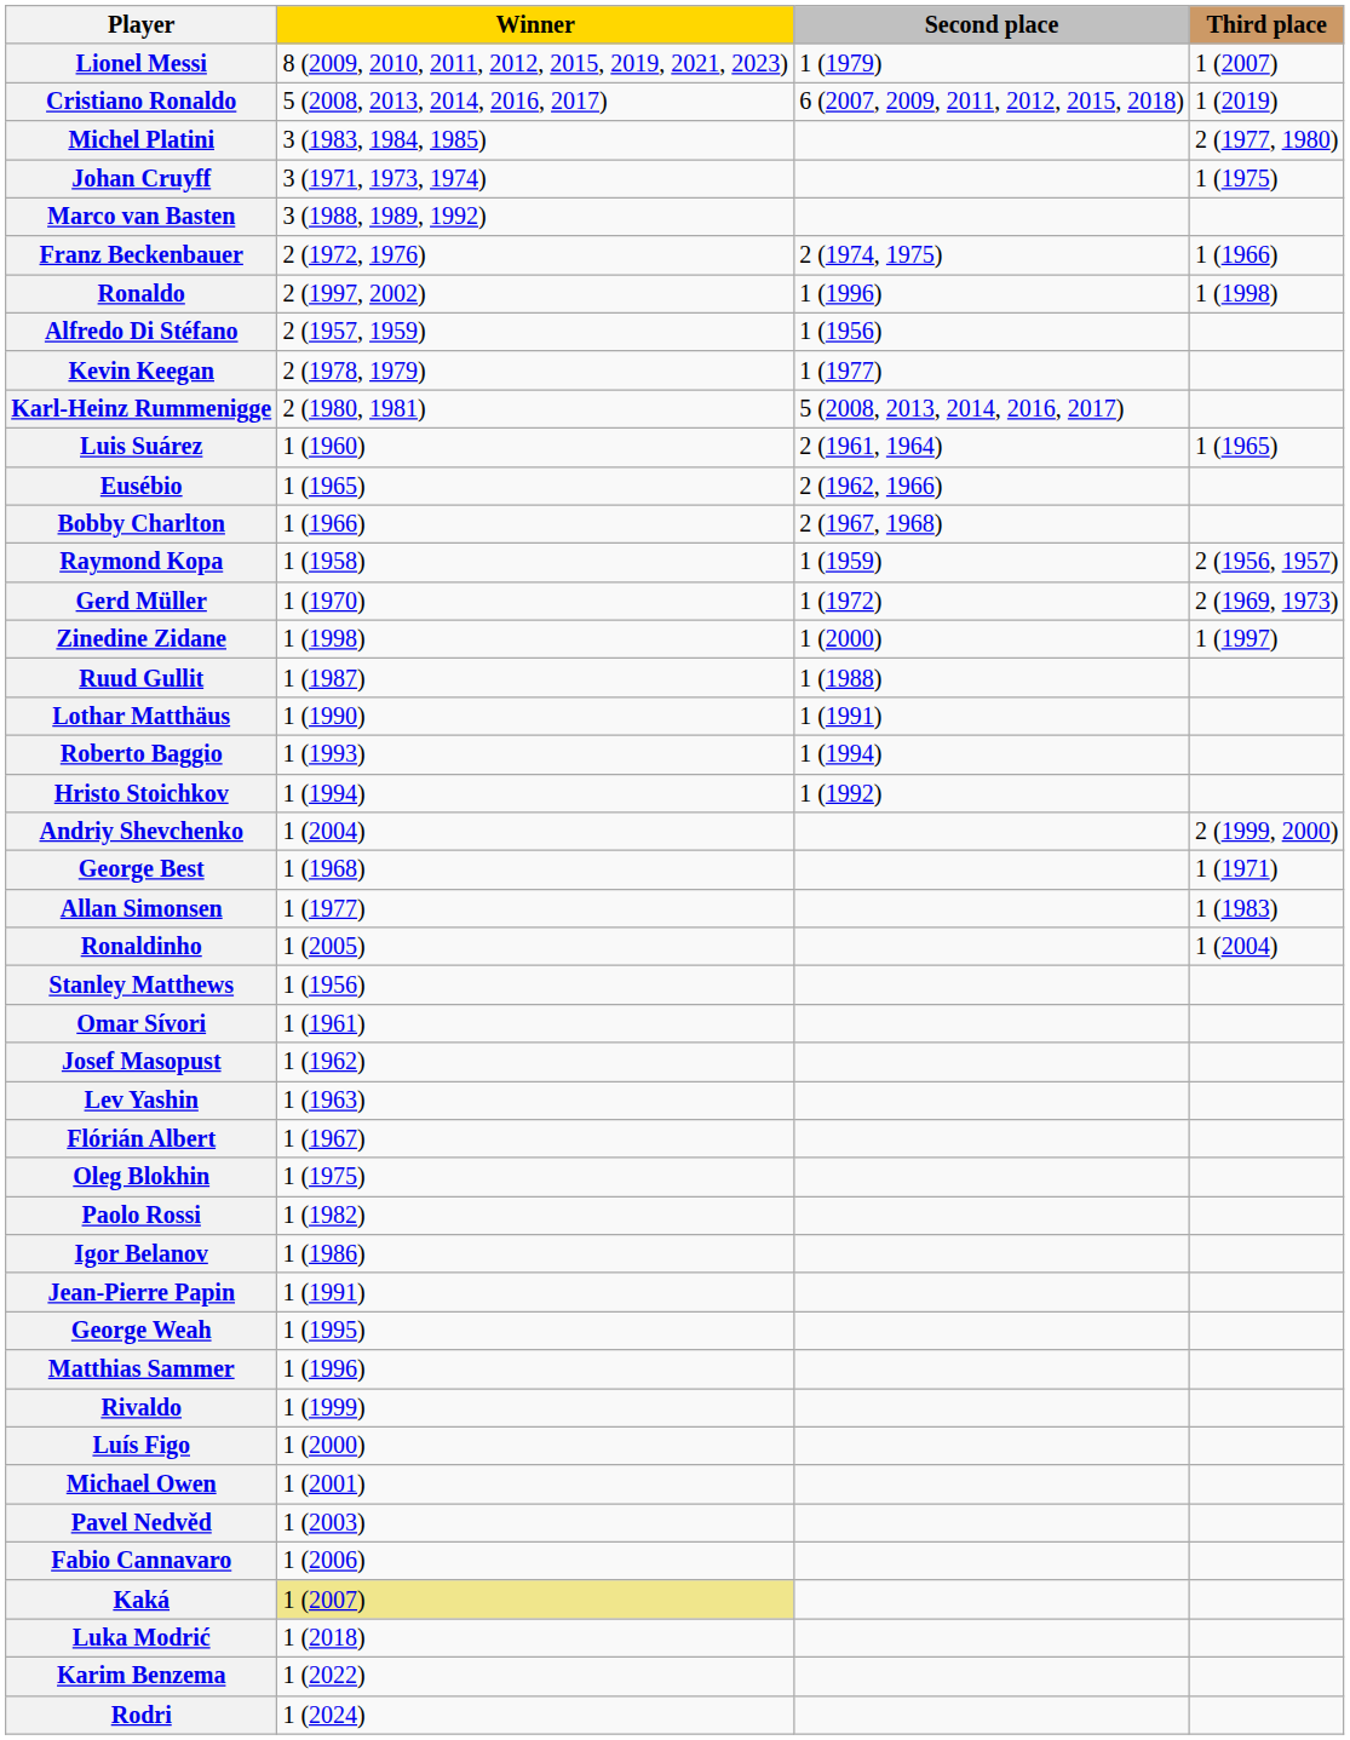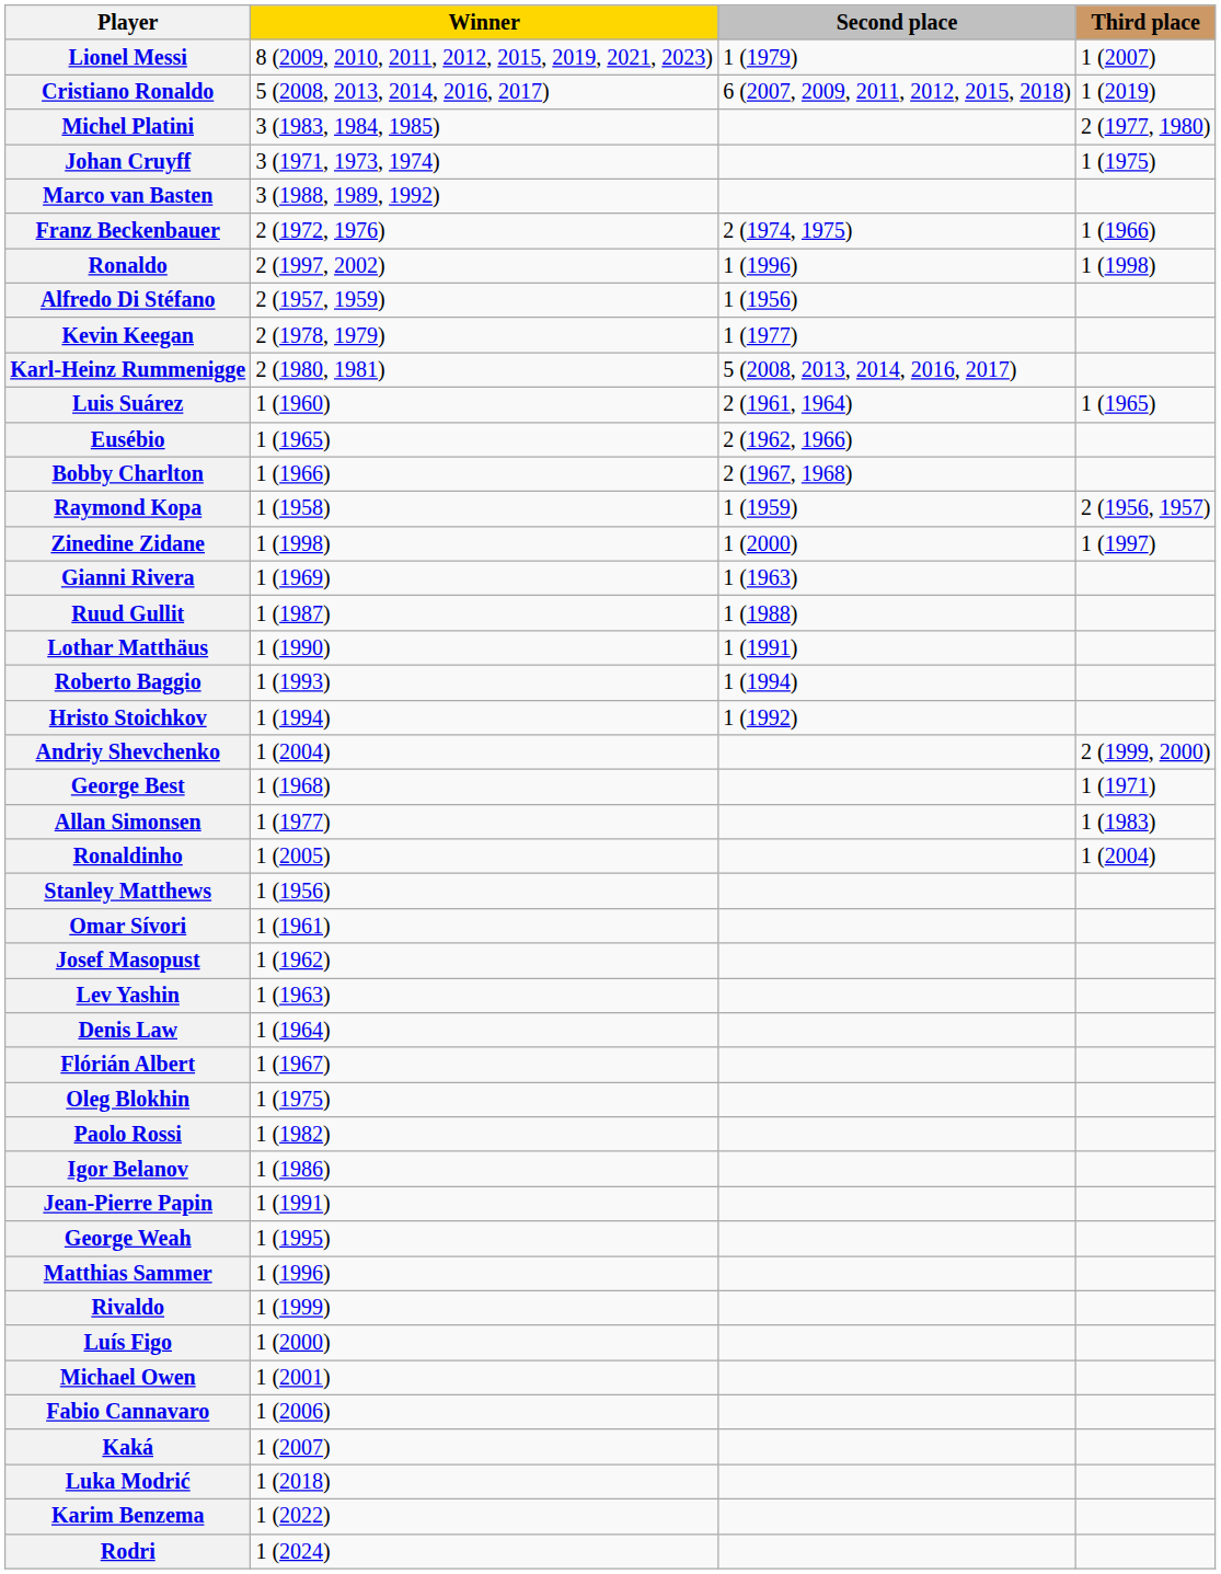 <table class="wikitable sortable plainrowheaders sticky-header">
 <tr>
 <th scope="col">Player</th>
 <th scope="col" style="background-color: gold">Winner</th>
 <th scope="col" style="background-color: silver">Second place</th>
 <th scope="col" style="background-color: #cc9966">Third place</th>
 </tr>
 <tr>
 <th align="left" scope="row"> <a href='#'>Lionel Messi</a></th>
 <td>8 (<a href='#'>2009</a>, <a href='#'>2010</a>, <a href='#'>2011</a>, <a href='#'>2012</a>, <a href='#'>2015</a>, <a href='#'>2019</a>, <a href='#'>2021</a>, <a href='#'>2023</a>)</td>
 <td>1 (<a href='#'>1979</a>)</td>
 <td>1 (<a href='#'>2007</a>)</td>
 </tr>
 <tr>
 <th align="left" scope="row"> <a href='#'>Cristiano Ronaldo</a></th>
 <td>5 (<a href='#'>2008</a>, <a href='#'>2013</a>, <a href='#'>2014</a>, <a href='#'>2016</a>, <a href='#'>2017</a>)</td>
 <td>6 (<a href='#'>2007</a>, <a href='#'>2009</a>, <a href='#'>2011</a>, <a href='#'>2012</a>, <a href='#'>2015</a>, <a href='#'>2018</a>)</td>
 <td>1 (<a href='#'>2019</a>)</td>
 </tr>
 <tr>
 <th align="left" scope="row"> <a href='#'>Michel Platini</a></th>
 <td>3 (<a href='#'>1983</a>, <a href='#'>1984</a>, <a href='#'>1985</a>)</td>
 <td></td>
 <td>2 (<a href='#'>1977</a>, <a href='#'>1980</a>)</td>
 </tr>
 <tr>
 <th align="left" scope="row"> <a href='#'>Johan Cruyff</a></th>
 <td>3 (<a href='#'>1971</a>, <a href='#'>1973</a>, <a href='#'>1974</a>)</td>
 <td></td>
 <td>1 (<a href='#'>1975</a>)</td>
 </tr>
 <tr>
 <th align="left" scope="row"> <a href='#'>Marco van Basten</a></th>
 <td>3 (<a href='#'>1988</a>, <a href='#'>1989</a>, <a href='#'>1992</a>)</td>
 <td></td>
 <td></td>
 </tr>
 <tr>
 <th align="left" scope="row"> <a href='#'>Franz Beckenbauer</a></th>
 <td>2 (<a href='#'>1972</a>, <a href='#'>1976</a>)</td>
 <td>2 (<a href='#'>1974</a>, <a href='#'>1975</a>)</td>
 <td>1 (<a href='#'>1966</a>)</td>
 </tr>
 <tr>
 <th align="left" scope="row"> <a href='#'>Ronaldo</a></th>
 <td>2 (<a href='#'>1997</a>, <a href='#'>2002</a>)</td>
 <td>1 (<a href='#'>1996</a>)</td>
 <td>1 (<a href='#'>1998</a>)</td>
 </tr>
 <tr>
 <th align="left" scope="row"> <a href='#'>Alfredo Di Stéfano</a></th>
 <td>2 (<a href='#'>1957</a>, <a href='#'>1959</a>)</td>
 <td>1 (<a href='#'>1956</a>)</td>
 <td></td>
 </tr>
 <tr>
 <th align="left" scope="row"> <a href='#'>Kevin Keegan</a></th>
 <td>2 (<a href='#'>1978</a>, <a href='#'>1979</a>)</td>
 <td>1 (<a href='#'>1977</a>)</td>
 <td></td>
 </tr>
 <tr>
 <th align="left" scope="row"> <a href='#'>Karl-Heinz Rummenigge</a></th>
 <td>2 (<a href='#'>1980</a>, <a href='#'>1981</a>)</td>
 <td>5 (<a href='#'>2008</a>, <a href='#'>2013</a>, <a href='#'>2014</a>, <a href='#'>2016</a>, <a href='#'>2017</a>)</td>
 <td></td>
 </tr>
 <tr>
 <th align="left" scope="row"> <a href='#'>Luis Suárez</a></th>
 <td>1 (<a href='#'>1960</a>)</td>
 <td>2 (<a href='#'>1961</a>, <a href='#'>1964</a>)</td>
 <td>1 (<a href='#'>1965</a>)</td>
 </tr>
 <tr>
 <th align="left" scope="row"> <a href='#'>Eusébio</a></th>
 <td>1 (<a href='#'>1965</a>)</td>
 <td>2 (<a href='#'>1962</a>, <a href='#'>1966</a>)</td>
 <td></td>
 </tr>
 <tr>
 <th align="left" scope="row"> <a href='#'>Bobby Charlton</a></th>
 <td>1 (<a href='#'>1966</a>)</td>
 <td>2 (<a href='#'>1967</a>, <a href='#'>1968</a>)</td>
 <td></td>
 </tr>
 <tr>
 <th align="left" scope="row"> <a href='#'>Raymond Kopa</a></th>
 <td>1 (<a href='#'>1958</a>)</td>
 <td>1 (<a href='#'>1959</a>)</td>
 <td>2 (<a href='#'>1956</a>, <a href='#'>1957</a>)</td>
 </tr>
 <tr>
-<th align="left" scope="row"> <a href='#'>Gerd Müller</a></th>
-<td>1 (<a href='#'>1970</a>)</td>
-<td>1 (<a href='#'>1972</a>)</td>
-<td>2 (<a href='#'>1969</a>, <a href='#'>1973</a>)</td>
-</tr>
-<tr>
 <th align="left" scope="row"> <a href='#'>Zinedine Zidane</a></th>
 <td>1 (<a href='#'>1998</a>)</td>
 <td>1 (<a href='#'>2000</a>)</td>
 <td>1 (<a href='#'>1997</a>)</td>
+</tr>
+<tr>
+<th align="left" scope="row"> <a href='#'>Gianni Rivera</a></th>
+<td>1 (<a href='#'>1969</a>)</td>
+<td>1 (<a href='#'>1963</a>)</td>
+<td></td>
 </tr>
 <tr>
 <th align="left" scope="row"> <a href='#'>Ruud Gullit</a></th>
 <td>1 (<a href='#'>1987</a>)</td>
 <td>1 (<a href='#'>1988</a>)</td>
 <td></td>
 </tr>
 <tr>
 <th align="left" scope="row"> <a href='#'>Lothar Matthäus</a></th>
 <td>1 (<a href='#'>1990</a>)</td>
 <td>1 (<a href='#'>1991</a>)</td>
 <td></td>
 </tr>
 <tr>
 <th align="left" scope="row"> <a href='#'>Roberto Baggio</a></th>
 <td>1 (<a href='#'>1993</a>)</td>
 <td>1 (<a href='#'>1994</a>)</td>
 <td></td>
 </tr>
 <tr>
 <th align="left" scope="row"> <a href='#'>Hristo Stoichkov</a></th>
 <td>1 (<a href='#'>1994</a>)</td>
 <td>1 (<a href='#'>1992</a>)</td>
 <td></td>
 </tr>
 <tr>
 <th align="left" scope="row"> <a href='#'>Andriy Shevchenko</a></th>
 <td>1 (<a href='#'>2004</a>)</td>
 <td></td>
 <td>2 (<a href='#'>1999</a>, <a href='#'>2000</a>)</td>
 </tr>
 <tr>
 <th align="left" scope="row"> <a href='#'>George Best</a></th>
 <td>1 (<a href='#'>1968</a>)</td>
 <td></td>
 <td>1 (<a href='#'>1971</a>)</td>
 </tr>
 <tr>
 <th align="left" scope="row"> <a href='#'>Allan Simonsen</a></th>
 <td>1 (<a href='#'>1977</a>)</td>
 <td></td>
 <td>1 (<a href='#'>1983</a>)</td>
 </tr>
 <tr>
 <th align="left" scope="row"> <a href='#'>Ronaldinho</a></th>
 <td>1 (<a href='#'>2005</a>)</td>
 <td></td>
 <td>1 (<a href='#'>2004</a>)</td>
 </tr>
 <tr>
 <th align="left" scope="row"> <a href='#'>Stanley Matthews</a></th>
 <td>1 (<a href='#'>1956</a>)</td>
 <td></td>
 <td></td>
 </tr>
 <tr>
 <th align="left" scope="row"> <a href='#'>Omar Sívori</a></th>
 <td>1 (<a href='#'>1961</a>)</td>
 <td></td>
 <td></td>
 </tr>
 <tr>
 <th align="left" scope="row"> <a href='#'>Josef Masopust</a></th>
 <td>1 (<a href='#'>1962</a>)</td>
 <td></td>
 <td></td>
 </tr>
 <tr>
 <th align="left" scope="row"> <a href='#'>Lev Yashin</a></th>
 <td>1 (<a href='#'>1963</a>)</td>
 <td></td>
 <td></td>
 </tr>
 <tr>
+<th align="left" scope="row"> <a href='#'>Denis Law</a></th>
+<td>1 (<a href='#'>1964</a>)</td>
+<td></td>
+<td></td>
+</tr>
+<tr>
 <th align="left" scope="row"> <a href='#'>Flórián Albert</a></th>
 <td>1 (<a href='#'>1967</a>)</td>
 <td></td>
 <td></td>
 </tr>
 <tr>
 <th align="left" scope="row"> <a href='#'>Oleg Blokhin</a></th>
 <td>1 (<a href='#'>1975</a>)</td>
 <td></td>
 <td></td>
 </tr>
 <tr>
 <th align="left" scope="row"> <a href='#'>Paolo Rossi</a></th>
 <td>1 (<a href='#'>1982</a>)</td>
 <td></td>
 <td></td>
 </tr>
 <tr>
 <th align="left" scope="row"> <a href='#'>Igor Belanov</a></th>
 <td>1 (<a href='#'>1986</a>)</td>
 <td></td>
 <td></td>
 </tr>
 <tr>
 <th align="left" scope="row"> <a href='#'>Jean-Pierre Papin</a></th>
 <td>1 (<a href='#'>1991</a>)</td>
 <td></td>
 <td></td>
 </tr>
 <tr>
 <th align="left" scope="row"> <a href='#'>George Weah</a></th>
 <td>1 (<a href='#'>1995</a>)</td>
 <td></td>
 <td></td>
 </tr>
 <tr>
 <th align="left" scope="row"> <a href='#'>Matthias Sammer</a></th>
 <td>1 (<a href='#'>1996</a>)</td>
 <td></td>
 <td></td>
 </tr>
 <tr>
 <th align="left" scope="row"> <a href='#'>Rivaldo</a></th>
 <td>1 (<a href='#'>1999</a>)</td>
 <td></td>
 <td></td>
 </tr>
 <tr>
 <th align="left" scope="row"> <a href='#'>Luís Figo</a></th>
 <td>1 (<a href='#'>2000</a>)</td>
 <td></td>
 <td></td>
 </tr>
 <tr>
 <th align="left" scope="row"> <a href='#'>Michael Owen</a></th>
 <td>1 (<a href='#'>2001</a>)</td>
 <td></td>
 <td></td>
 </tr>
 <tr>
-<th align="left" scope="row"> <a href='#'>Pavel Nedvěd</a></th>
-<td>1 (<a href='#'>2003</a>)</td>
-<td></td>
-<td></td>
-</tr>
-<tr>
 <th align="left" scope="row"> <a href='#'>Fabio Cannavaro</a></th>
 <td>1 (<a href='#'>2006</a>)</td>
 <td></td>
 <td></td>
 </tr>
 <tr>
 <th align="left" scope="row"> <a href='#'>Kaká</a></th>
-<td style="background: khaki;">1 (<a href='#'>2007</a>)</td>
+<td>1 (<a href='#'>2007</a>)</td>
 <td></td>
 <td></td>
 </tr>
 <tr>
 <th align="left" scope="row"> <a href='#'>Luka Modrić</a></th>
 <td>1 (<a href='#'>2018</a>)</td>
 <td></td>
 <td></td>
 </tr>
 <tr>
 <th align="left" scope="row"> <a href='#'>Karim Benzema</a></th>
 <td>1 (<a href='#'>2022</a>)</td>
 <td></td>
 <td></td>
 </tr>
 <tr>
 <th align="left" scope="row"> <a href='#'>Rodri</a></th>
 <td>1 (<a href='#'>2024</a>)</td>
 <td></td>
 <td></td>
 </tr>
 </table>
